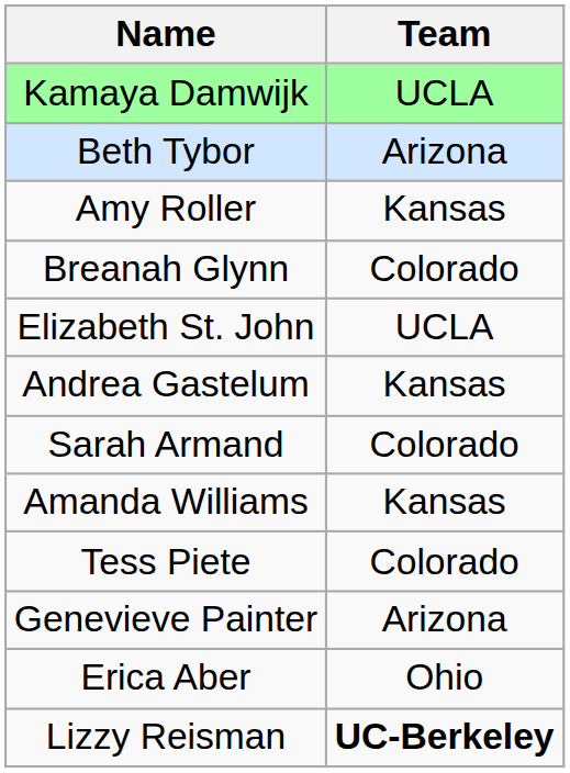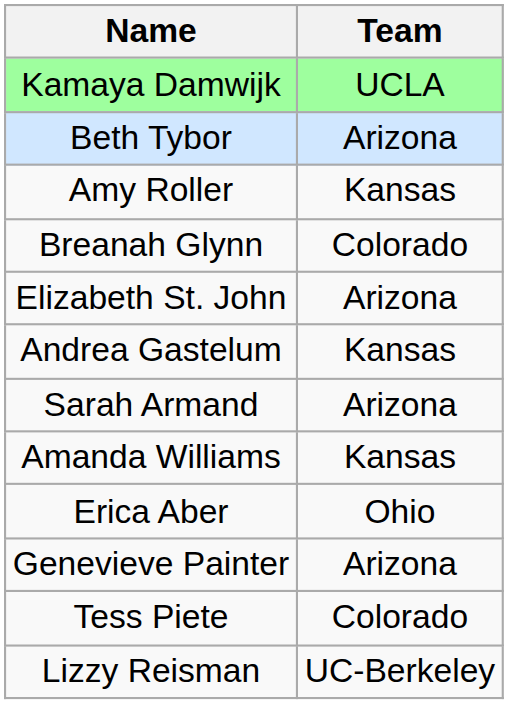 <table class="wikitable" style="text-align:center">
 <tr>
 <th>Name</th>
 <th>Team</th>
 </tr>
 <tr bgcolor="#9eff9e">
 <td>Kamaya Damwijk</td>
 <td>UCLA</td>
 </tr>
 <tr bgcolor="#d0e7ff">
 <td>Beth Tybor</td>
 <td>Arizona</td>
 </tr>
 <tr>
 <td>Amy Roller</td>
 <td>Kansas</td>
 </tr>
 <tr>
 <td>Breanah Glynn</td>
 <td>Colorado</td>
 </tr>
 <tr>
 <td>Elizabeth St. John</td>
-<td>UCLA</td>
+<td>Arizona</td>
 </tr>
 <tr>
 <td>Andrea Gastelum</td>
 <td>Kansas</td>
 </tr>
 <tr>
 <td>Sarah Armand</td>
-<td>Colorado</td>
+<td>Arizona</td>
 </tr>
 <tr>
 <td>Amanda Williams</td>
 <td>Kansas</td>
 </tr>
 <tr>
-<td>Tess Piete</td>
-<td>Colorado</td>
+<td>Erica Aber</td>
+<td>Ohio</td>
 </tr>
 <tr>
 <td>Genevieve Painter</td>
 <td>Arizona</td>
 </tr>
 <tr>
-<td>Erica Aber</td>
-<td>Ohio</td>
+<td>Tess Piete</td>
+<td>Colorado</td>
 </tr>
 <tr>
 <td>Lizzy Reisman</td>
-<td><strong>UC-Berkeley</strong></td>
+<td>UC-Berkeley</td>
 </tr>
 </table>
